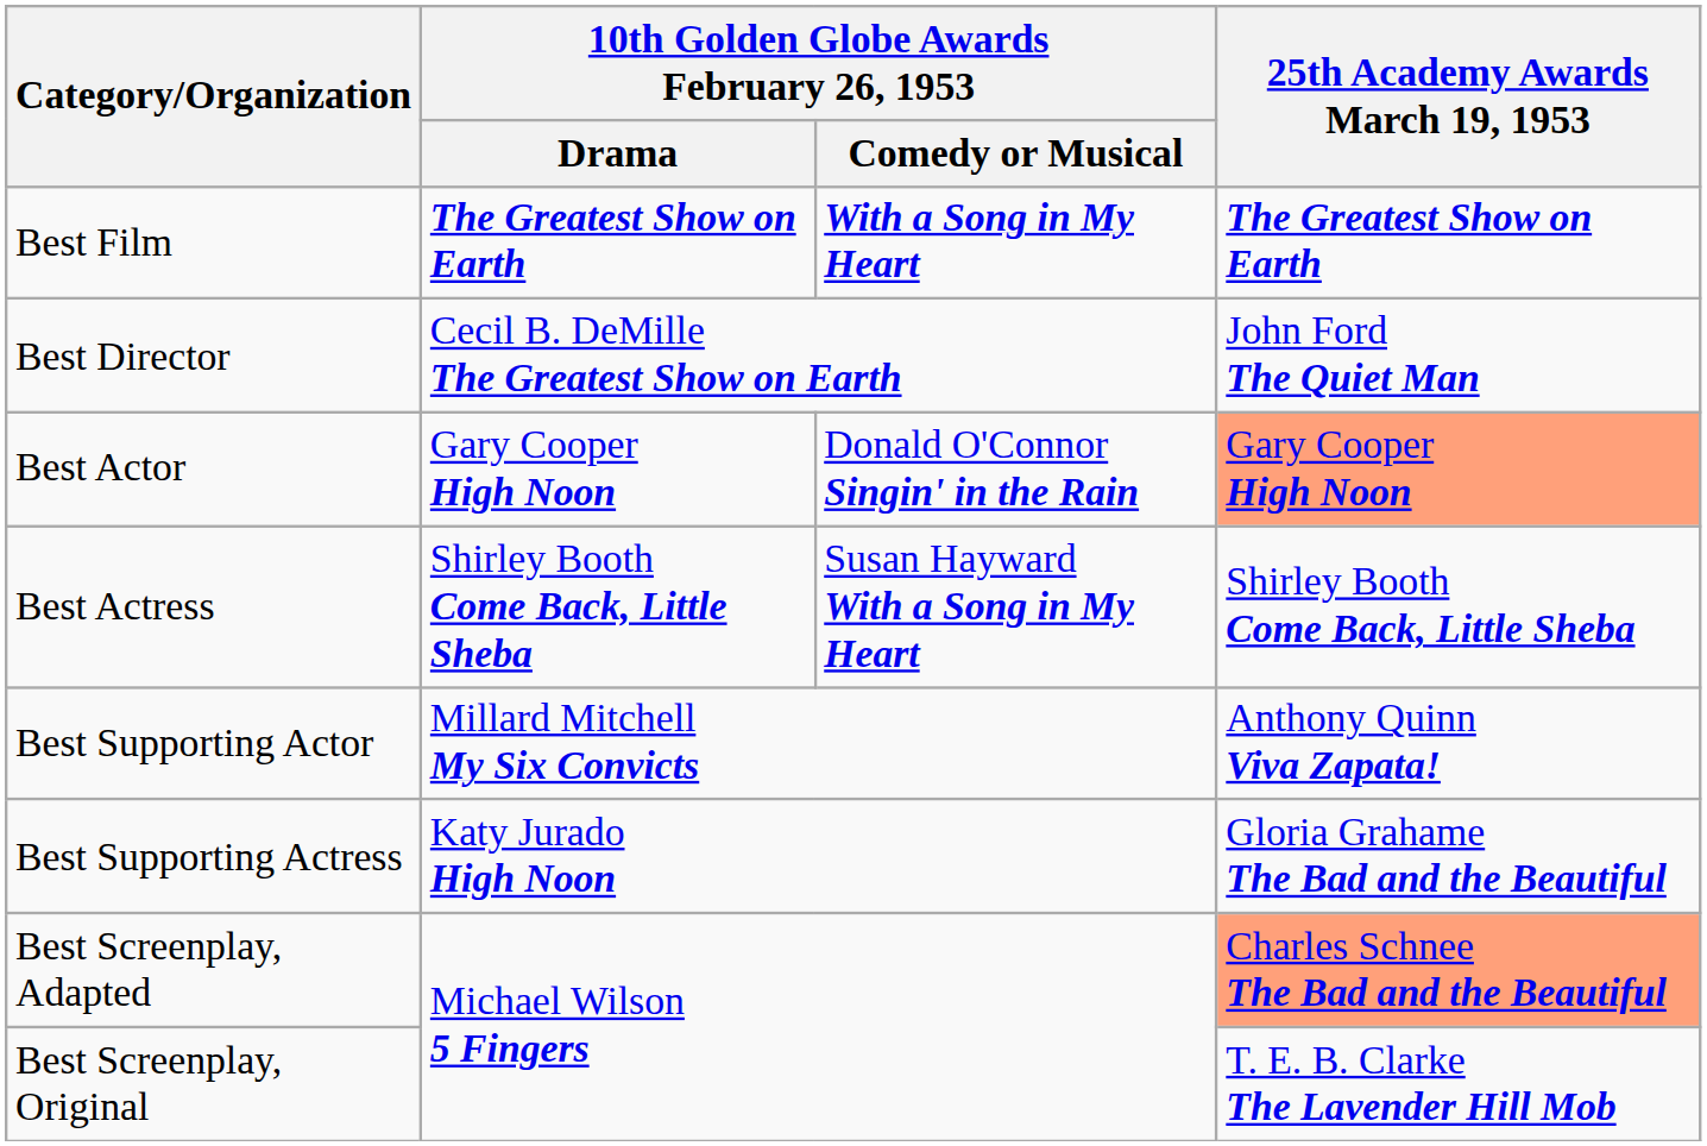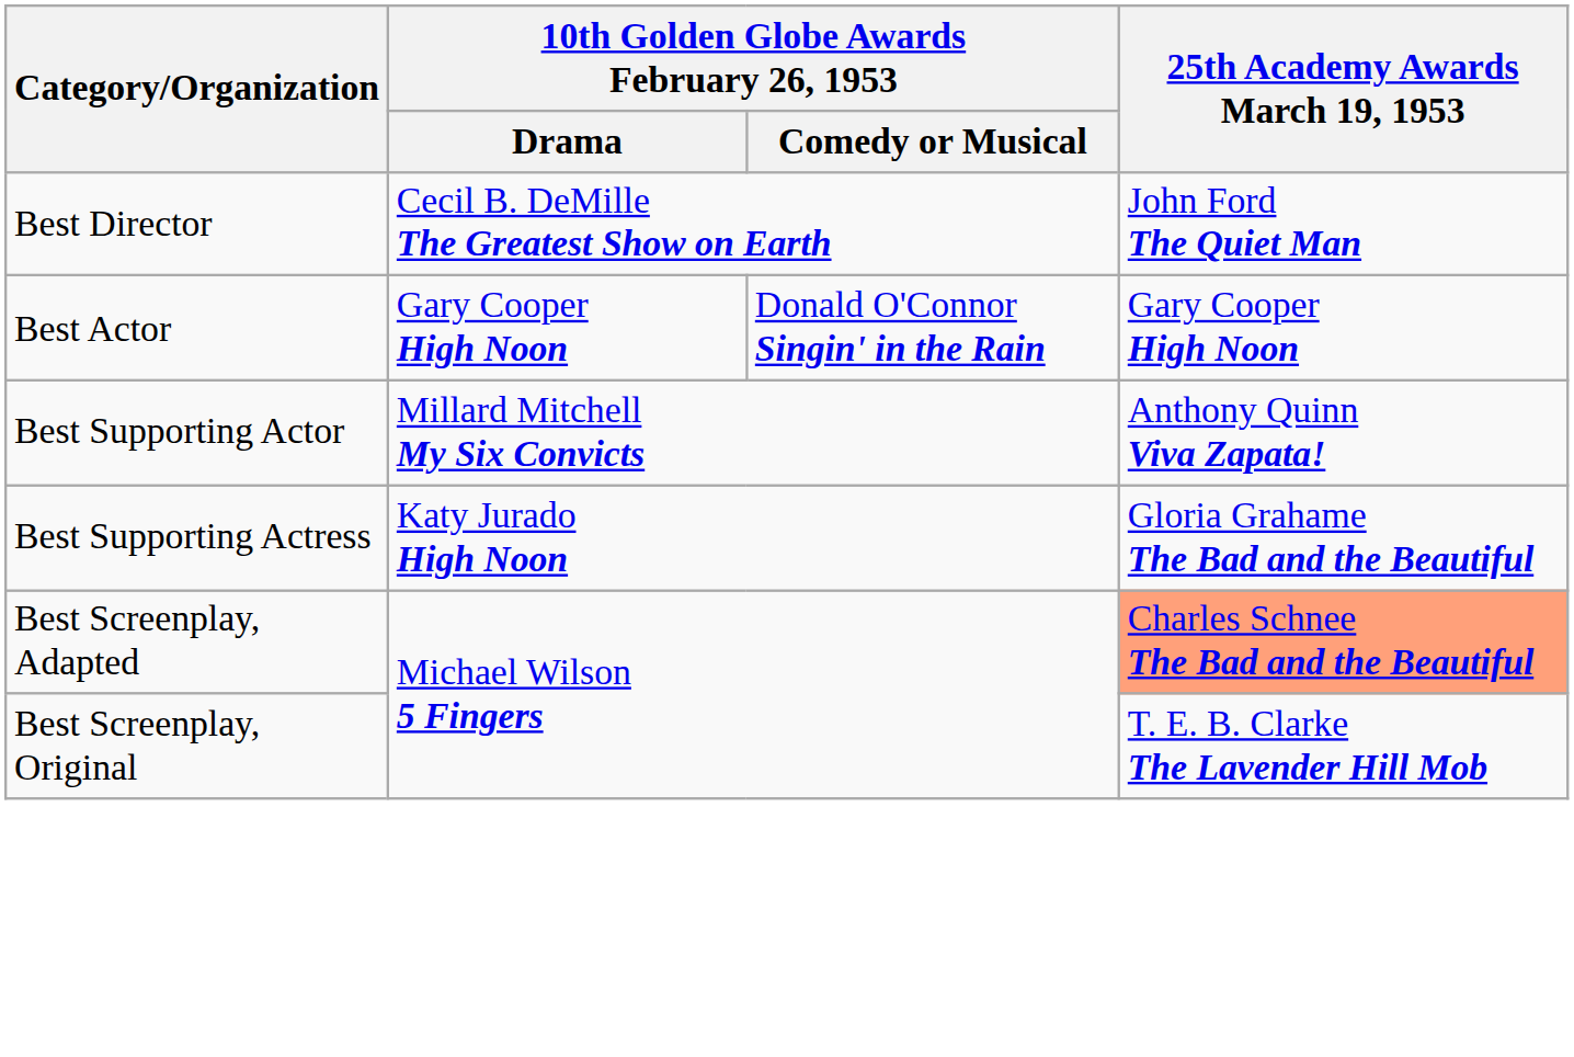 <table class="wikitable" style="font-size: 90%;">
 <tr>
 <th rowspan="2" style="width:20px;">Category/Organization</th>
 <th colspan="2" style="width:250px;"><a href='#'>10th Golden Globe Awards</a><br>February 26, 1953</th>
 <th rowspan="2" style="width:250px;"><a href='#'>25th Academy Awards</a><br>March 19, 1953</th>
 </tr>
 <tr>
 <th width=200>Drama</th>
 <th style="width:200px;">Comedy or Musical</th>
 </tr>
 <tr>
-<td>Best Film</td>
-<td><strong><em><a href='#'>The Greatest Show on Earth</a></em></strong></td>
-<td><strong><em><a href='#'>With a Song in My Heart</a></em></strong></td>
-<td><strong><em><a href='#'>The Greatest Show on Earth</a></em></strong></td>
-</tr>
-<tr>
 <td>Best Director</td>
 <td colspan="2"><a href='#'>Cecil B. DeMille</a><br><strong><em><a href='#'>The Greatest Show on Earth</a></em></strong></td>
 <td><a href='#'>John Ford</a><br><strong><em><a href='#'>The Quiet Man</a></em></strong></td>
 </tr>
 <tr>
 <td>Best Actor</td>
 <td><a href='#'>Gary Cooper</a><br><strong><em><a href='#'>High Noon</a></em></strong></td>
 <td><a href='#'>Donald O'Connor</a><br><strong><em><a href='#'>Singin' in the Rain</a></em></strong></td>
-<td style="background: lightsalmon;"><a href='#'>Gary Cooper</a><br><strong><em><a href='#'>High Noon</a></em></strong></td>
-</tr>
-<tr>
-<td>Best Actress</td>
-<td><a href='#'>Shirley Booth</a><br><strong><em><a href='#'>Come Back, Little Sheba</a></em></strong></td>
-<td><a href='#'>Susan Hayward</a><br><strong><em><a href='#'>With a Song in My Heart</a></em></strong></td>
-<td><a href='#'>Shirley Booth</a><br><strong><em><a href='#'>Come Back, Little Sheba</a></em></strong></td>
+<td><a href='#'>Gary Cooper</a><br><strong><em><a href='#'>High Noon</a></em></strong></td>
 </tr>
 <tr>
 <td>Best Supporting Actor</td>
 <td colspan="2"><a href='#'>Millard Mitchell</a><br><strong><em><a href='#'>My Six Convicts</a></em></strong></td>
 <td><a href='#'>Anthony Quinn</a><br><strong><em><a href='#'>Viva Zapata!</a></em></strong></td>
 </tr>
 <tr>
 <td>Best Supporting Actress</td>
 <td colspan="2"><a href='#'>Katy Jurado</a><br><strong><em><a href='#'>High Noon</a></em></strong></td>
 <td><a href='#'>Gloria Grahame</a><br><strong><em><a href='#'>The Bad and the Beautiful</a></em></strong></td>
 </tr>
 <tr>
 <td>Best Screenplay, Adapted</td>
 <td colspan="2" rowspan="2"><a href='#'>Michael Wilson</a><br><strong><em><a href='#'>5 Fingers</a></em></strong></td>
 <td style="background: lightsalmon;"><a href='#'>Charles Schnee</a><br><strong><em><a href='#'>The Bad and the Beautiful</a></em></strong></td>
 </tr>
 <tr>
 <td>Best Screenplay, Original</td>
 <td><a href='#'>T. E. B. Clarke</a><br><strong><em><a href='#'>The Lavender Hill Mob</a></em></strong></td>
 </tr>
 </table>
